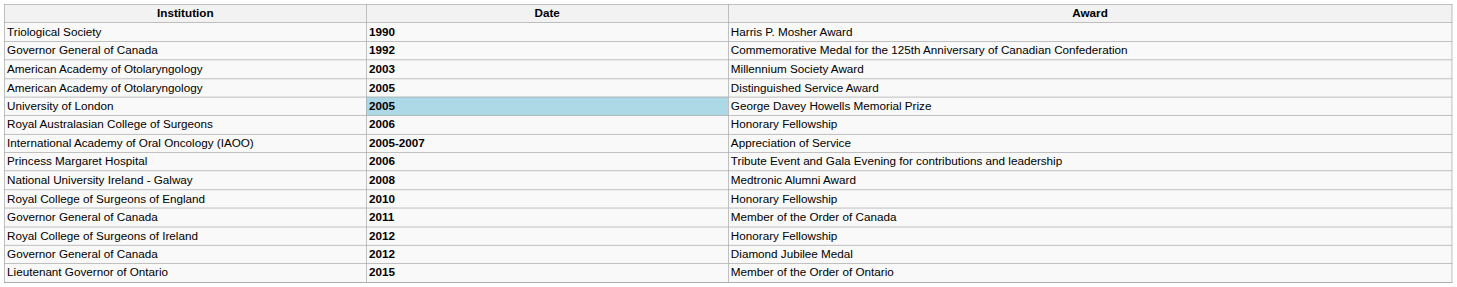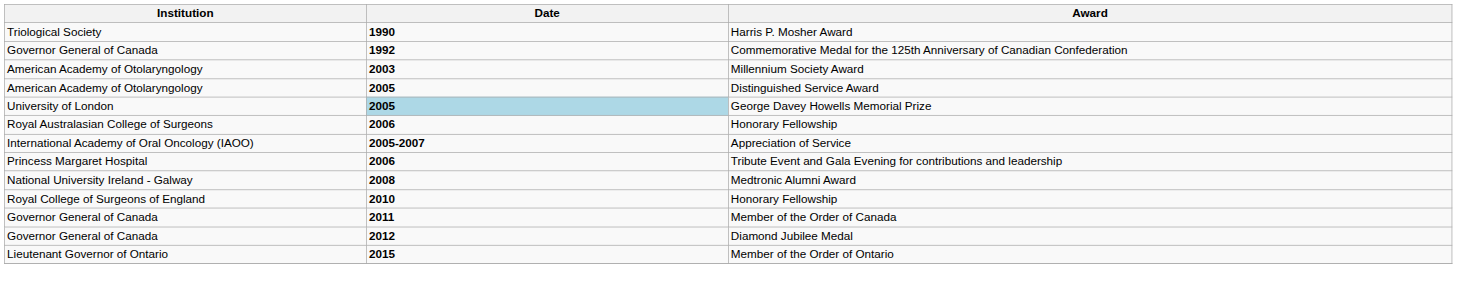 <table class="wikitable" style="width:100%;">
 <tr>
 <th style="width:20%;">Institution</th>
 <th style="width:20%;">Date</th>
 <th style="width:40%;">Award</th>
 </tr>
 <tr>
 <td>Triological Society</td>
 <td><strong>1990</strong></td>
 <td>Harris P. Mosher Award</td>
 </tr>
 <tr>
 <td>Governor General of Canada</td>
 <td><strong>1992</strong></td>
 <td>Commemorative Medal for the 125th Anniversary of Canadian Confederation</td>
 </tr>
 <tr>
 <td>American Academy of Otolaryngology</td>
 <td><strong>2003</strong></td>
 <td>Millennium Society Award</td>
 </tr>
 <tr>
 <td>American Academy of Otolaryngology</td>
 <td><strong>2005</strong></td>
 <td>Distinguished Service Award</td>
 </tr>
 <tr>
 <td>University of London</td>
 <td style="background: lightblue;"><strong>2005</strong></td>
 <td>George Davey Howells Memorial Prize</td>
 </tr>
 <tr>
 <td>Royal Australasian College of Surgeons</td>
 <td><strong>2006</strong></td>
 <td>Honorary Fellowship</td>
 </tr>
 <tr>
 <td>International Academy of Oral Oncology (IAOO)</td>
 <td><strong>2005-2007</strong></td>
 <td>Appreciation of Service</td>
 </tr>
 <tr>
 <td>Princess Margaret Hospital</td>
 <td><strong>2006</strong></td>
 <td>Tribute Event and Gala Evening for contributions and leadership</td>
 </tr>
 <tr>
 <td>National University Ireland - Galway</td>
 <td><strong>2008</strong></td>
 <td>Medtronic Alumni Award</td>
 </tr>
 <tr>
 <td>Royal College of Surgeons of England</td>
 <td><strong>2010</strong></td>
 <td>Honorary Fellowship</td>
 </tr>
 <tr>
 <td>Governor General of Canada</td>
 <td><strong>2011</strong></td>
 <td>Member of the Order of Canada</td>
 </tr>
 <tr>
-<td>Royal College of Surgeons of Ireland</td>
-<td><strong>2012</strong></td>
-<td>Honorary Fellowship</td>
-</tr>
-<tr>
 <td>Governor General of Canada</td>
 <td><strong>2012</strong></td>
 <td>Diamond Jubilee Medal</td>
 </tr>
 <tr>
 <td>Lieutenant Governor of Ontario</td>
 <td><strong>2015</strong></td>
 <td>Member of the Order of Ontario</td>
 </tr>
 <tr>
 </tr>
 </table>
